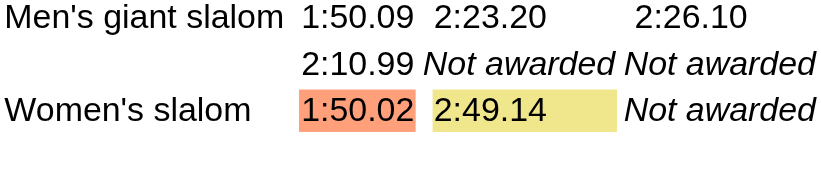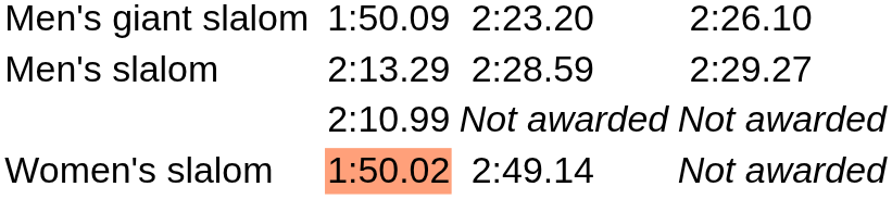 <table>
 <tr>
 <td>Men's giant slalom</td>
 <td></td>
 <td>1:50.09</td>
 <td></td>
 <td>2:23.20</td>
 <td></td>
 <td>2:26.10</td>
+</tr>
+<tr>
+<td>Men's slalom</td>
+<td></td>
+<td>2:13.29</td>
+<td></td>
+<td>2:28.59</td>
+<td></td>
+<td>2:29.27</td>
 </tr>
 <tr>
 <td></td>
 <td></td>
 <td>2:10.99</td>
 <td align=center colspan=2><em>Not awarded</em></td>
 <td align=center colspan=2><em>Not awarded</em></td>
 </tr>
 <tr>
 <td>Women's slalom</td>
 <td></td>
 <td style="background: lightsalmon;">1:50.02</td>
 <td></td>
-<td style="background: khaki;">2:49.14</td>
+<td>2:49.14</td>
 <td align=center colspan=2><em>Not awarded</em></td>
 </tr>
 </table>
